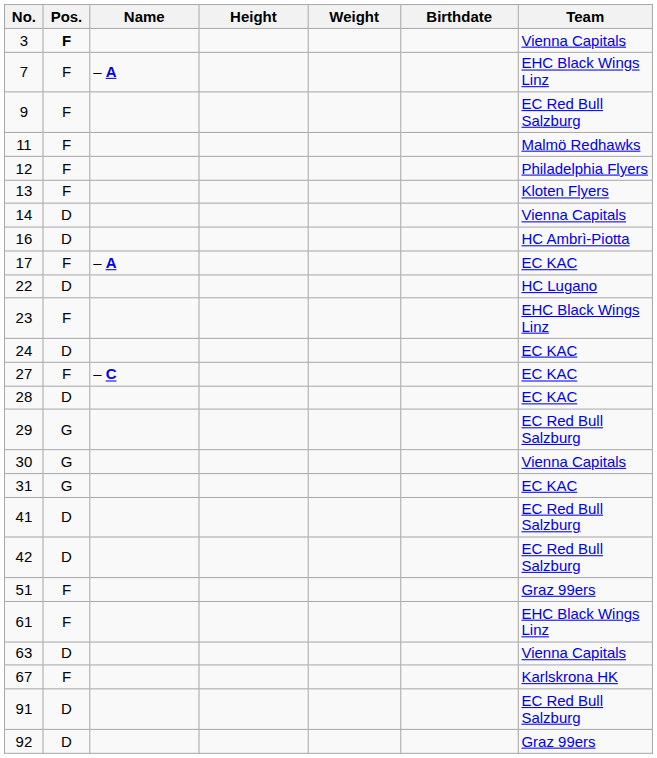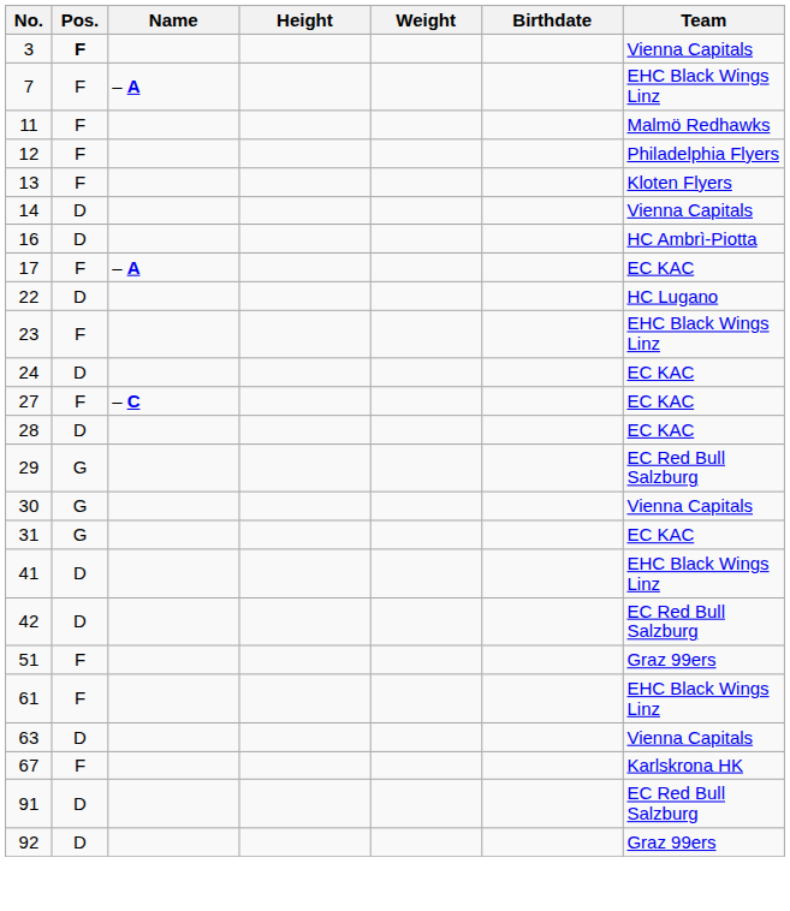 <table width="100%" class="wikitable sortable" style="font-size: 90%; text-align: center;">
 <tr>
 <th style="width:  4%;">No.</th>
 <th style="width:  4%;">Pos.</th>
 <th style="width: 13%;">Name</th>
 <th style="width: 13%;">Height</th>
 <th style="width: 11%;">Weight</th>
 <th style="width: 14%;">Birthdate</th>
 <th style="width: 16%;">Team</th>
 </tr>
 <tr>
 <td>3</td>
 <td><strong>F</strong></td>
 <td align=left></td>
 <td></td>
 <td></td>
 <td></td>
 <td style="text-align:left;"> <a href='#'>Vienna Capitals</a></td>
 </tr>
 <tr>
 <td>7</td>
 <td>F</td>
 <td align=left> – <strong><a href='#'>A</a></strong></td>
 <td></td>
 <td></td>
 <td></td>
 <td style="text-align:left;"> <a href='#'>EHC Black Wings Linz</a></td>
-</tr>
-<tr>
-<td>9</td>
-<td>F</td>
-<td align=left></td>
-<td></td>
-<td></td>
-<td></td>
-<td style="text-align:left;"> <a href='#'>EC Red Bull Salzburg</a></td>
 </tr>
 <tr>
 <td>11</td>
 <td>F</td>
 <td align=left></td>
 <td></td>
 <td></td>
 <td></td>
 <td style="text-align:left;"> <a href='#'>Malmö Redhawks</a></td>
 </tr>
 <tr>
 <td>12</td>
 <td>F</td>
 <td align=left></td>
 <td></td>
 <td></td>
 <td></td>
 <td style="text-align:left;"> <a href='#'>Philadelphia Flyers</a></td>
 </tr>
 <tr>
 <td>13</td>
 <td>F</td>
 <td align=left></td>
 <td></td>
 <td></td>
 <td></td>
 <td style="text-align:left;"> <a href='#'>Kloten Flyers</a></td>
 </tr>
 <tr>
 <td>14</td>
 <td>D</td>
 <td align=left></td>
 <td></td>
 <td></td>
 <td></td>
 <td style="text-align:left;"> <a href='#'>Vienna Capitals</a></td>
 </tr>
 <tr>
 <td>16</td>
 <td>D</td>
 <td align=left></td>
 <td></td>
 <td></td>
 <td></td>
 <td style="text-align:left;"> <a href='#'>HC Ambrì-Piotta</a></td>
 </tr>
 <tr>
 <td>17</td>
 <td>F</td>
 <td align=left> – <strong><a href='#'>A</a></strong></td>
 <td></td>
 <td></td>
 <td></td>
 <td style="text-align:left;"> <a href='#'>EC KAC</a></td>
 </tr>
 <tr>
 <td>22</td>
 <td>D</td>
 <td align=left></td>
 <td></td>
 <td></td>
 <td></td>
 <td style="text-align:left;"> <a href='#'>HC Lugano</a></td>
 </tr>
 <tr>
 <td>23</td>
 <td>F</td>
 <td align=left></td>
 <td></td>
 <td></td>
 <td></td>
 <td style="text-align:left;"> <a href='#'>EHC Black Wings Linz</a></td>
 </tr>
 <tr>
 <td>24</td>
 <td>D</td>
 <td align=left></td>
 <td></td>
 <td></td>
 <td></td>
 <td style="text-align:left;"> <a href='#'>EC KAC</a></td>
 </tr>
 <tr>
 <td>27</td>
 <td>F</td>
 <td align=left> – <strong><a href='#'>C</a></strong></td>
 <td></td>
 <td></td>
 <td></td>
 <td style="text-align:left;"> <a href='#'>EC KAC</a></td>
 </tr>
 <tr>
 <td>28</td>
 <td>D</td>
 <td align=left></td>
 <td></td>
 <td></td>
 <td></td>
 <td style="text-align:left;"> <a href='#'>EC KAC</a></td>
 </tr>
 <tr>
 <td>29</td>
 <td>G</td>
 <td align=left></td>
 <td></td>
 <td></td>
 <td></td>
 <td style="text-align:left;"> <a href='#'>EC Red Bull Salzburg</a></td>
 </tr>
 <tr>
 <td>30</td>
 <td>G</td>
 <td align=left></td>
 <td></td>
 <td></td>
 <td></td>
 <td style="text-align:left;"> <a href='#'>Vienna Capitals</a></td>
 </tr>
 <tr>
 <td>31</td>
 <td>G</td>
 <td align=left></td>
 <td></td>
 <td></td>
 <td></td>
 <td style="text-align:left;"> <a href='#'>EC KAC</a></td>
 </tr>
 <tr>
 <td>41</td>
 <td>D</td>
 <td align=left></td>
 <td></td>
 <td></td>
 <td></td>
-<td style="text-align:left;"> <a href='#'>EC Red Bull Salzburg</a></td>
+<td style="text-align:left;"> <a href='#'>EHC Black Wings Linz</a></td>
 </tr>
 <tr>
 <td>42</td>
 <td>D</td>
 <td align=left></td>
 <td></td>
 <td></td>
 <td></td>
 <td style="text-align:left;"> <a href='#'>EC Red Bull Salzburg</a></td>
 </tr>
 <tr>
 <td>51</td>
 <td>F</td>
 <td align=left></td>
 <td></td>
 <td></td>
 <td></td>
 <td style="text-align:left;"> <a href='#'>Graz 99ers</a></td>
 </tr>
 <tr>
 <td>61</td>
 <td>F</td>
 <td align=left></td>
 <td></td>
 <td></td>
 <td></td>
 <td style="text-align:left;"> <a href='#'>EHC Black Wings Linz</a></td>
 </tr>
 <tr>
 <td>63</td>
 <td>D</td>
 <td align=left></td>
 <td></td>
 <td></td>
 <td></td>
 <td style="text-align:left;"> <a href='#'>Vienna Capitals</a></td>
 </tr>
 <tr>
 <td>67</td>
 <td>F</td>
 <td align=left></td>
 <td></td>
 <td></td>
 <td></td>
 <td style="text-align:left;"> <a href='#'>Karlskrona HK</a></td>
 </tr>
 <tr>
 <td>91</td>
 <td>D</td>
 <td align=left></td>
 <td></td>
 <td></td>
 <td></td>
 <td style="text-align:left;"> <a href='#'>EC Red Bull Salzburg</a></td>
 </tr>
 <tr>
 <td>92</td>
 <td>D</td>
 <td align=left></td>
 <td></td>
 <td></td>
 <td></td>
 <td style="text-align:left;"> <a href='#'>Graz 99ers</a></td>
 </tr>
 </table>
